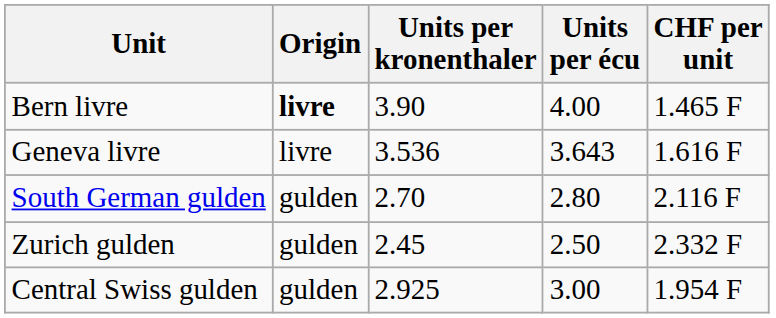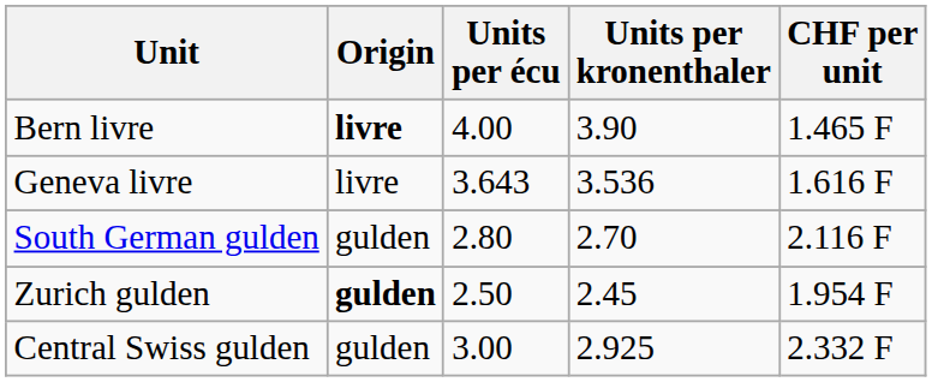 <table class="wikitable">
 <tr>
 <th>Unit</th>
 <th>Origin</th>
+<th>Units <br>per écu</th>
 <th>Units per <br>kronenthaler</th>
-<th>Units <br>per écu</th>
 <th>CHF per <br>unit</th>
 </tr>
 <tr>
 <td>Bern livre</td>
 <td><strong>livre</strong></td>
+<td>4.00</td>
 <td>3.90</td>
-<td>4.00</td>
 <td>1.465 F</td>
 </tr>
 <tr>
 <td>Geneva livre</td>
 <td>livre</td>
+<td>3.643</td>
 <td>3.536</td>
-<td>3.643</td>
 <td>1.616 F</td>
 </tr>
 <tr>
 <td><a href='#'>South German gulden</a></td>
 <td>gulden</td>
+<td>2.80</td>
 <td>2.70</td>
-<td>2.80</td>
 <td>2.116 F</td>
 </tr>
 <tr>
 <td>Zurich gulden</td>
-<td>gulden</td>
+<td><strong>gulden</strong></td>
+<td>2.50</td>
 <td>2.45</td>
-<td>2.50</td>
-<td>2.332 F</td>
+<td>1.954 F</td>
 </tr>
 <tr>
 <td>Central Swiss gulden</td>
 <td>gulden</td>
+<td>3.00</td>
 <td>2.925</td>
-<td>3.00</td>
-<td>1.954 F</td>
+<td>2.332 F</td>
 </tr>
 </table>
